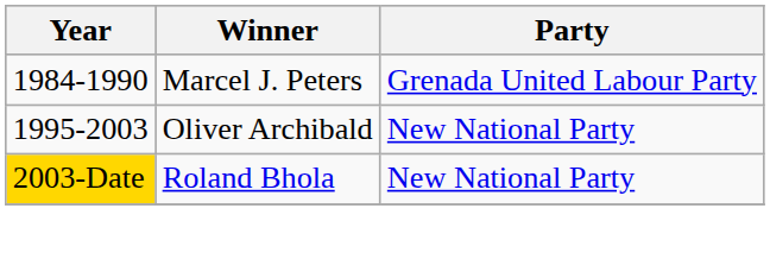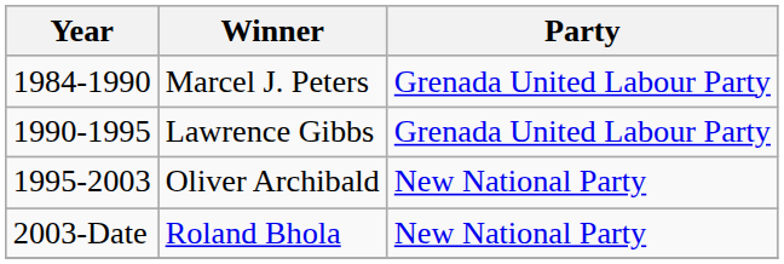 <table class="wikitable">
 <tr>
 <th><strong>Year</strong></th>
 <th><strong>Winner</strong></th>
 <th><strong>Party</strong></th>
 </tr>
 <tr>
 <td>1984-1990</td>
 <td>Marcel J. Peters</td>
 <td><a href='#'>Grenada United Labour Party</a></td>
 </tr>
 <tr>
+<td>1990-1995</td>
+<td>Lawrence Gibbs</td>
+<td><a href='#'>Grenada United Labour Party</a></td>
+</tr>
+<tr>
 <td>1995-2003</td>
 <td>Oliver Archibald</td>
 <td><a href='#'>New National Party</a></td>
 </tr>
 <tr>
-<td style="background: gold;">2003-Date</td>
+<td>2003-Date</td>
 <td><a href='#'>Roland Bhola</a></td>
 <td><a href='#'>New National Party</a></td>
 </tr>
 <tr>
 </tr>
 </table>
